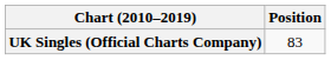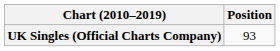 <table class="wikitable plainrowheaders" style="text-align:center">
 <tr>
 <th scope="col">Chart (2010–2019)</th>
 <th scope="col">Position</th>
 </tr>
 <tr>
 <th scope="row">UK Singles (Official Charts Company)</th>
-<td>83</td>
+<td>93</td>
 </tr>
 </table>
